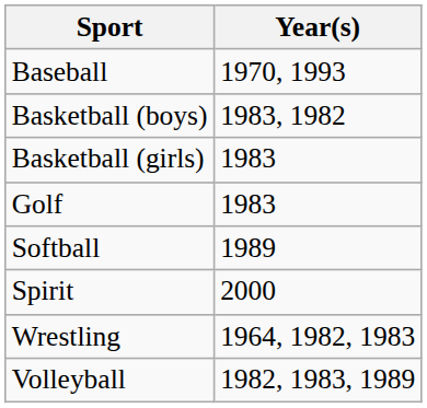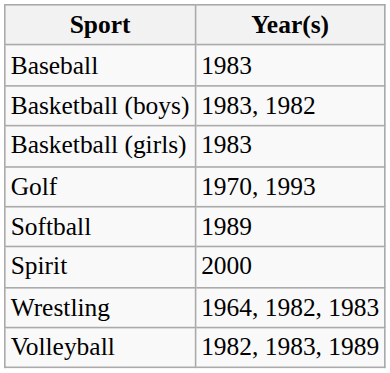 <table class="wikitable">
 <tr>
 <th>Sport</th>
 <th>Year(s)</th>
 </tr>
 <tr>
 <td>Baseball</td>
-<td>1970, 1993</td>
+<td>1983</td>
 </tr>
 <tr>
 <td>Basketball (boys)</td>
 <td>1983, 1982</td>
 </tr>
 <tr>
 <td>Basketball (girls)</td>
 <td>1983</td>
 </tr>
 <tr>
 <td>Golf</td>
-<td>1983</td>
+<td>1970, 1993</td>
 </tr>
 <tr>
 <td>Softball</td>
 <td>1989</td>
 </tr>
 <tr>
 <td>Spirit</td>
 <td>2000</td>
 </tr>
 <tr>
 <td>Wrestling</td>
 <td>1964, 1982, 1983</td>
 </tr>
 <tr>
 <td>Volleyball</td>
 <td>1982, 1983, 1989</td>
 </tr>
 </table>
